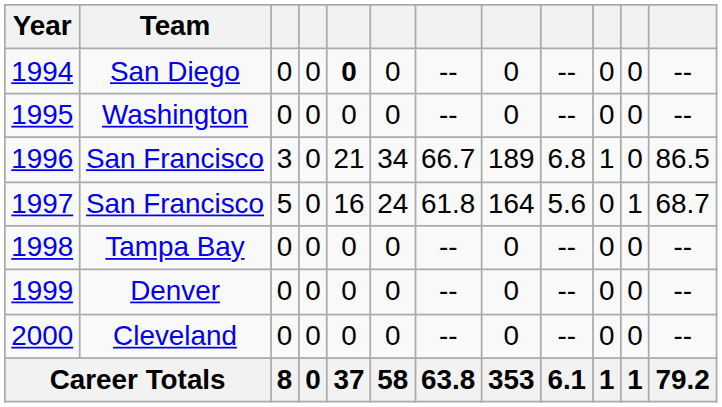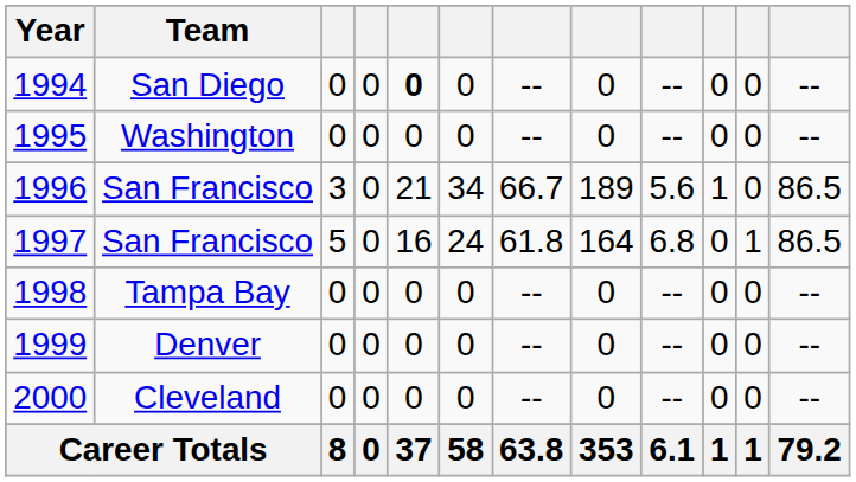 <table class="wikitable sortable">
 <tr style="text-align:center;">
 <th>Year</th>
 <th>Team</th>
 <th></th>
 <th></th>
 <th></th>
 <th></th>
 <th></th>
 <th></th>
 <th></th>
 <th></th>
 <th></th>
 <th></th>
 </tr>
 <tr style="text-align:center;">
 <td><a href='#'>1994</a></td>
 <td><a href='#'>San Diego</a></td>
 <td>0</td>
 <td>0</td>
 <td><strong>0</strong></td>
 <td>0</td>
 <td>--</td>
 <td>0</td>
 <td>--</td>
 <td>0</td>
 <td>0</td>
 <td>--</td>
 </tr>
 <tr style="text-align:center;">
 <td><a href='#'>1995</a></td>
 <td><a href='#'>Washington</a></td>
 <td>0</td>
 <td>0</td>
 <td>0</td>
 <td>0</td>
 <td>--</td>
 <td>0</td>
 <td>--</td>
 <td>0</td>
 <td>0</td>
 <td>--</td>
 </tr>
 <tr style="text-align:center;">
 <td><a href='#'>1996</a></td>
 <td><a href='#'>San Francisco</a></td>
 <td>3</td>
 <td>0</td>
 <td>21</td>
 <td>34</td>
 <td>66.7</td>
 <td>189</td>
-<td>6.8</td>
+<td>5.6</td>
 <td>1</td>
 <td>0</td>
 <td>86.5</td>
 </tr>
 <tr style="text-align:center;">
 <td><a href='#'>1997</a></td>
 <td><a href='#'>San Francisco</a></td>
 <td>5</td>
 <td>0</td>
 <td>16</td>
 <td>24</td>
 <td>61.8</td>
 <td>164</td>
-<td>5.6</td>
+<td>6.8</td>
 <td>0</td>
 <td>1</td>
-<td>68.7</td>
+<td>86.5</td>
 </tr>
 <tr style="text-align:center;">
 <td><a href='#'>1998</a></td>
 <td><a href='#'>Tampa Bay</a></td>
 <td>0</td>
 <td>0</td>
 <td>0</td>
 <td>0</td>
 <td>--</td>
 <td>0</td>
 <td>--</td>
 <td>0</td>
 <td>0</td>
 <td>--</td>
 </tr>
 <tr style="text-align:center;">
 <td><a href='#'>1999</a></td>
 <td><a href='#'>Denver</a></td>
 <td>0</td>
 <td>0</td>
 <td>0</td>
 <td>0</td>
 <td>--</td>
 <td>0</td>
 <td>--</td>
 <td>0</td>
 <td>0</td>
 <td>--</td>
 </tr>
 <tr style="text-align:center;">
 <td><a href='#'>2000</a></td>
 <td><a href='#'>Cleveland</a></td>
 <td>0</td>
 <td>0</td>
 <td>0</td>
 <td>0</td>
 <td>--</td>
 <td>0</td>
 <td>--</td>
 <td>0</td>
 <td>0</td>
 <td>--</td>
 </tr>
 <tr class="sortbottom" style="text-align:center;">
 <th colspan=2>Career Totals</th>
 <th>8</th>
 <th>0</th>
 <th>37</th>
 <th>58</th>
 <th>63.8</th>
 <th>353</th>
 <th>6.1</th>
 <th>1</th>
 <th>1</th>
 <th>79.2</th>
 </tr>
 </table>
